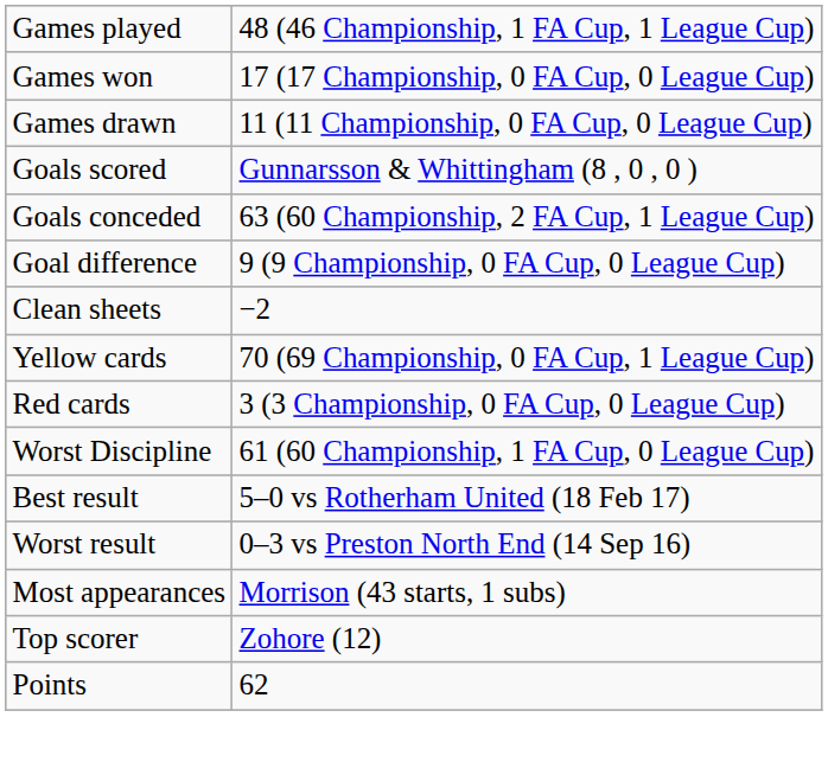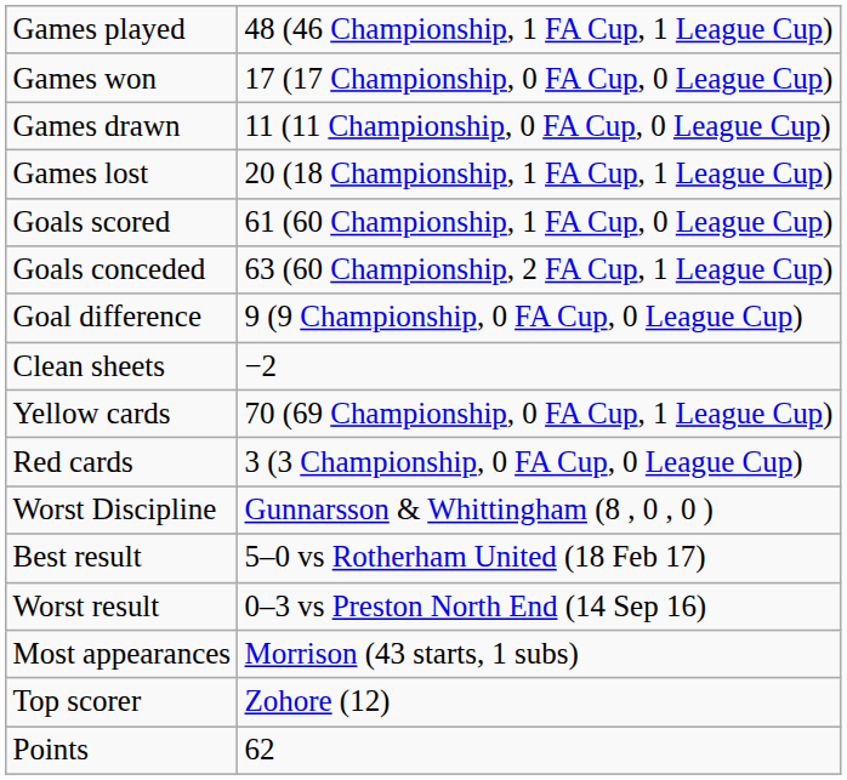 <table class="wikitable">
 <tr>
 <td>Games played</td>
 <td>48 (46 <a href='#'>Championship</a>, 1 <a href='#'>FA Cup</a>, 1 <a href='#'>League Cup</a>)</td>
 </tr>
 <tr>
 <td>Games won</td>
 <td>17 (17 <a href='#'>Championship</a>, 0 <a href='#'>FA Cup</a>, 0 <a href='#'>League Cup</a>)</td>
 </tr>
 <tr>
 <td>Games drawn</td>
 <td>11 (11 <a href='#'>Championship</a>, 0 <a href='#'>FA Cup</a>, 0 <a href='#'>League Cup</a>)</td>
 </tr>
 <tr>
+<td>Games lost</td>
+<td>20 (18 <a href='#'>Championship</a>, 1 <a href='#'>FA Cup</a>, 1 <a href='#'>League Cup</a>)</td>
+</tr>
+<tr>
 <td>Goals scored</td>
-<td><a href='#'>Gunnarsson</a> & <a href='#'>Whittingham</a> (8 , 0 , 0 )</td>
+<td>61 (60 <a href='#'>Championship</a>, 1 <a href='#'>FA Cup</a>, 0 <a href='#'>League Cup</a>)</td>
 </tr>
 <tr>
 <td>Goals conceded</td>
 <td>63 (60 <a href='#'>Championship</a>, 2 <a href='#'>FA Cup</a>, 1 <a href='#'>League Cup</a>)</td>
 </tr>
 <tr>
 <td>Goal difference</td>
 <td>9 (9 <a href='#'>Championship</a>, 0 <a href='#'>FA Cup</a>, 0 <a href='#'>League Cup</a>)</td>
 </tr>
 <tr>
 <td>Clean sheets</td>
 <td>−2</td>
 </tr>
 <tr>
 <td>Yellow cards</td>
 <td>70 (69 <a href='#'>Championship</a>, 0 <a href='#'>FA Cup</a>, 1 <a href='#'>League Cup</a>)</td>
 </tr>
 <tr>
 <td>Red cards</td>
 <td>3 (3 <a href='#'>Championship</a>, 0 <a href='#'>FA Cup</a>, 0 <a href='#'>League Cup</a>)</td>
 </tr>
 <tr>
 <td>Worst Discipline</td>
-<td>61 (60 <a href='#'>Championship</a>, 1 <a href='#'>FA Cup</a>, 0 <a href='#'>League Cup</a>)</td>
+<td><a href='#'>Gunnarsson</a> & <a href='#'>Whittingham</a> (8 , 0 , 0 )</td>
 </tr>
 <tr>
 <td>Best result</td>
 <td>5–0 vs <a href='#'>Rotherham United</a> (18 Feb 17)</td>
 </tr>
 <tr>
 <td>Worst result</td>
 <td>0–3 vs <a href='#'>Preston North End</a> (14 Sep 16)</td>
 </tr>
 <tr>
 <td>Most appearances</td>
 <td><a href='#'>Morrison</a> (43 starts, 1 subs)</td>
 </tr>
 <tr>
 <td>Top scorer</td>
 <td><a href='#'>Zohore</a> (12)</td>
 </tr>
 <tr>
 <td>Points</td>
 <td>62</td>
 </tr>
 </table>
